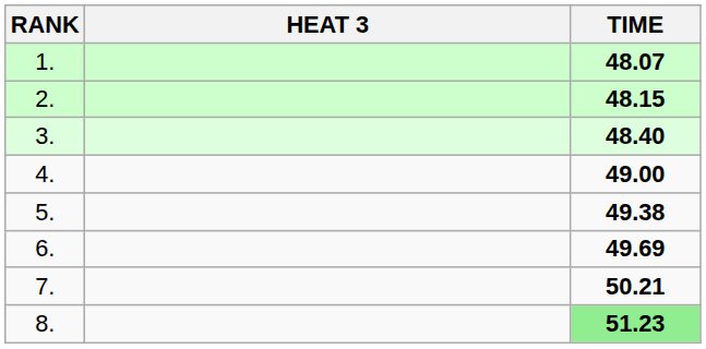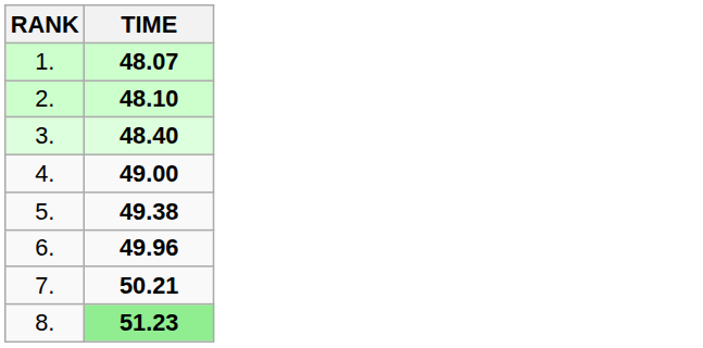 <table class="wikitable" style="border-collapse: collapse; font-size: 90%;">
 <tr>
 <th>RANK</th>
-<th style="width: 20em">HEAT 3</th>
 <th style="width: 5em">TIME</th>
 </tr>
 <tr style="background:#ccffcc;">
 <td align="center">1.</td>
-<td></td>
 <td align="center"><strong>48.07</strong></td>
 </tr>
 <tr style="background:#ccffcc;">
 <td align="center">2.</td>
-<td></td>
-<td align="center"><strong>48.15</strong></td>
+<td align="center"><strong>48.10</strong></td>
 </tr>
 <tr style="background:#ddffdd;">
 <td align="center">3.</td>
-<td></td>
 <td align="center"><strong>48.40</strong></td>
 </tr>
 <tr>
 <td align="center">4.</td>
-<td></td>
 <td align="center"><strong>49.00</strong></td>
 </tr>
 <tr>
 <td align="center">5.</td>
-<td></td>
 <td align="center"><strong>49.38</strong></td>
 </tr>
 <tr>
 <td align="center">6.</td>
-<td></td>
-<td align="center"><strong>49.69</strong></td>
+<td align="center"><strong>49.96</strong></td>
 </tr>
 <tr>
 <td align="center">7.</td>
-<td></td>
 <td align="center"><strong>50.21</strong></td>
 </tr>
 <tr>
 <td align="center">8.</td>
-<td></td>
 <td align="center" style="background: lightgreen;"><strong>51.23</strong></td>
 </tr>
 </table>
